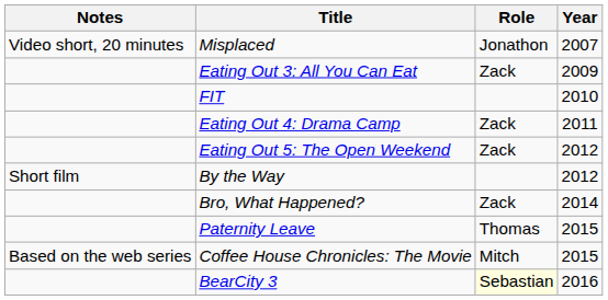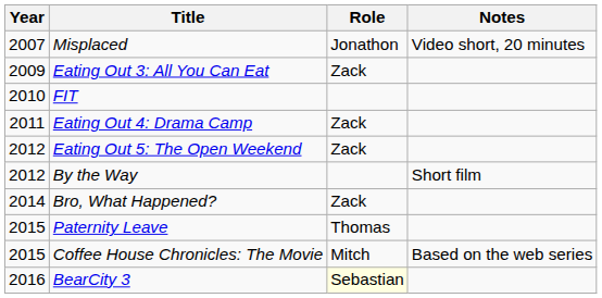 <table class="wikitable sortable">
 <tr>
-<th>Notes</th>
+<th width="35">Year</th>
 <th>Title</th>
 <th>Role</th>
-<th width="35">Year</th>
+<th>Notes</th>
 </tr>
 <tr valign="top">
-<td>Video short, 20 minutes</td>
+<td align="center">2007</td>
 <td><em>Misplaced</em></td>
 <td>Jonathon</td>
-<td align="center">2007</td>
+<td>Video short, 20 minutes</td>
 </tr>
 <tr valign="top">
-<td></td>
+<td align="center">2009</td>
 <td><em><a href='#'>Eating Out 3: All You Can Eat</a></em></td>
 <td>Zack</td>
-<td align="center">2009</td>
+<td></td>
 </tr>
 <tr valign="top">
-<td></td>
+<td align="center">2010</td>
 <td><em><a href='#'>FIT</a></em></td>
 <td></td>
-<td align="center">2010</td>
+<td></td>
 </tr>
 <tr valign="top">
-<td></td>
+<td align="center">2011</td>
 <td><em><a href='#'>Eating Out 4: Drama Camp</a></em></td>
 <td>Zack</td>
-<td align="center">2011</td>
+<td></td>
 </tr>
 <tr valign="top">
-<td></td>
+<td align="center">2012</td>
 <td><em><a href='#'>Eating Out 5: The Open Weekend</a></em></td>
 <td>Zack</td>
-<td align="center">2012</td>
+<td></td>
 </tr>
 <tr valign="top">
-<td>Short film</td>
+<td align="center">2012</td>
 <td><em>By the Way</em></td>
 <td></td>
-<td align="center">2012</td>
+<td>Short film</td>
 </tr>
 <tr valign="top">
-<td></td>
+<td align="center">2014</td>
 <td><em>Bro, What Happened?</em></td>
 <td>Zack</td>
-<td align="center">2014</td>
+<td></td>
 </tr>
 <tr valign="top">
-<td></td>
+<td align="center">2015</td>
 <td><em><a href='#'>Paternity Leave</a></em></td>
 <td>Thomas</td>
-<td align="center">2015</td>
+<td></td>
 </tr>
 <tr valign="top">
-<td>Based on the web series</td>
+<td align="center">2015</td>
 <td><em>Coffee House Chronicles: The Movie</em></td>
 <td>Mitch</td>
-<td align="center">2015</td>
+<td>Based on the web series</td>
 </tr>
 <tr valign="top">
-<td></td>
+<td align="center">2016</td>
 <td><em><a href='#'>BearCity 3</a></em></td>
 <td style="background: lightyellow;">Sebastian</td>
-<td align="center">2016</td>
+<td></td>
 </tr>
 </table>
